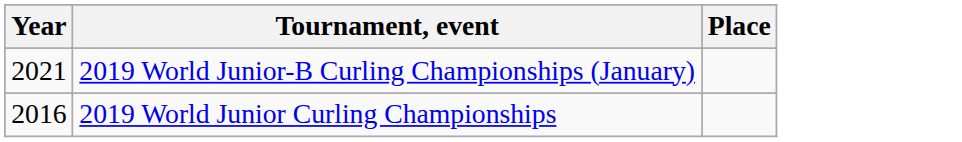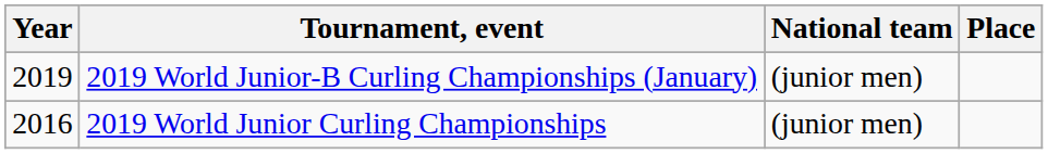 <table class="wikitable">
 <tr>
 <th scope="col">Year</th>
 <th scope="col">Tournament, event</th>
+<th scope="col">National team</th>
 <th scope="col">Place</th>
 </tr>
 <tr>
-<td>2021</td>
+<td>2019</td>
 <td><a href='#'>2019 World Junior-B Curling Championships (January)</a></td>
+<td> (junior men)</td>
 <td></td>
 </tr>
 <tr>
 <td>2016</td>
 <td><a href='#'>2019 World Junior Curling Championships</a></td>
+<td> (junior men)</td>
 <td></td>
 </tr>
 </table>
